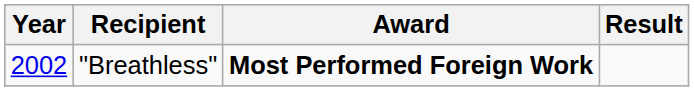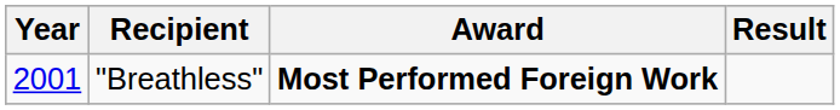 <table class="wikitable">
 <tr>
 <th>Year</th>
 <th>Recipient</th>
 <th>Award</th>
 <th>Result</th>
 </tr>
 <tr>
-<td><a href='#'>2002</a></td>
+<td><a href='#'>2001</a></td>
 <td rowspan="4">"Breathless"</td>
 <td><strong>Most Performed Foreign Work</strong></td>
 <td></td>
 </tr>
 </table>
